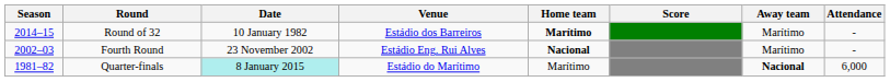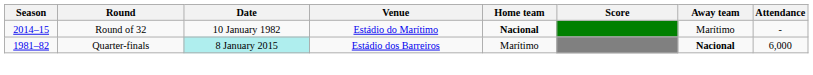 <table class="wikitable" style="text-align: center; font-size: 11px">
 <tr>
 <th style="width:52px;">Season</th>
 <th style="width:130px;">Round</th>
 <th style="width:130px;">Date</th>
 <th style="width:180px;">Venue</th>
 <th style="width:75px;">Home team</th>
 <th style="width:125px;">Score</th>
 <th style="width:75px;">Away team</th>
 <th style="width:40px;">Attendance</th>
 </tr>
 <tr>
 <td><a href='#'>2014–15</a></td>
 <td>Round of 32</td>
 <td>10 January 1982</td>
-<td><a href='#'>Estádio dos Barreiros</a></td>
-<td><strong>Marítimo</strong></td>
+<td><a href='#'>Estádio do Marítimo</a></td>
+<td><strong>Nacional</strong></td>
 <td bgcolor=green></td>
-<td>Marítimo</td>
-<td>-</td>
-</tr>
-<tr>
-<td><a href='#'>2002–03</a></td>
-<td>Fourth Round</td>
-<td>23 November 2002</td>
-<td><a href='#'>Estádio Eng. Rui Alves</a></td>
-<td><strong>Nacional</strong></td>
-<td bgcolor=grey></td>
 <td>Marítimo</td>
 <td>-</td>
 </tr>
 <tr>
 <td><a href='#'>1981–82</a></td>
 <td>Quarter-finals</td>
 <td style="background: paleturquoise;">8 January 2015</td>
-<td><a href='#'>Estádio do Marítimo</a></td>
+<td><a href='#'>Estádio dos Barreiros</a></td>
 <td>Marítimo</td>
 <td bgcolor=grey></td>
 <td><strong>Nacional</strong></td>
 <td>6,000</td>
 </tr>
 </table>
